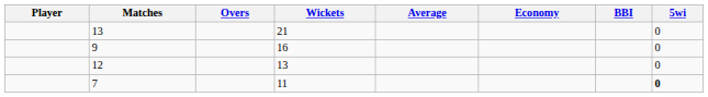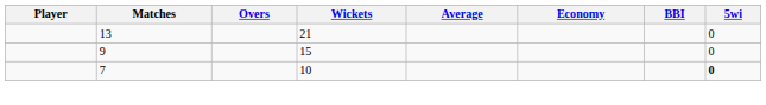 <table class="wikitable sortable" style="width:80%;">
 <tr>
 <th>Player</th>
 <th>Matches</th>
 <th><a href='#'>Overs</a></th>
 <th><a href='#'>Wickets</a></th>
 <th><a href='#'>Average</a></th>
 <th><a href='#'>Economy</a></th>
 <th><a href='#'>BBI</a></th>
 <th><a href='#'>5wi</a></th>
 </tr>
 <tr>
 <td></td>
 <td>13</td>
 <td></td>
 <td>21</td>
 <td></td>
 <td></td>
 <td></td>
 <td>0</td>
 </tr>
 <tr>
 <td></td>
 <td>9</td>
 <td></td>
-<td>16</td>
-<td></td>
-<td></td>
-<td></td>
-<td>0</td>
-</tr>
-<tr>
-<td></td>
-<td>12</td>
-<td></td>
-<td>13</td>
+<td>15</td>
 <td></td>
 <td></td>
 <td></td>
 <td>0</td>
 </tr>
 <tr>
 <td></td>
 <td>7</td>
 <td></td>
-<td>11</td>
+<td>10</td>
 <td></td>
 <td></td>
 <td></td>
 <td><strong>0</strong></td>
 </tr>
 </table>
